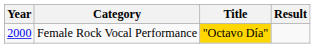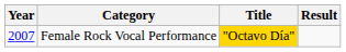 <table class="wikitable">
 <tr>
 <th align="left">Year</th>
 <th align="212">Category</th>
 <th align="left">Title</th>
 <th align="left">Result</th>
 </tr>
 <tr>
-<td align="left"><a href='#'>2000</a></td>
+<td align="left"><a href='#'>2007</a></td>
 <td align="212">Female Rock Vocal Performance</td>
 <td align="left" style="background: gold;">"Octavo Día"</td>
 <td></td>
 </tr>
 </table>
